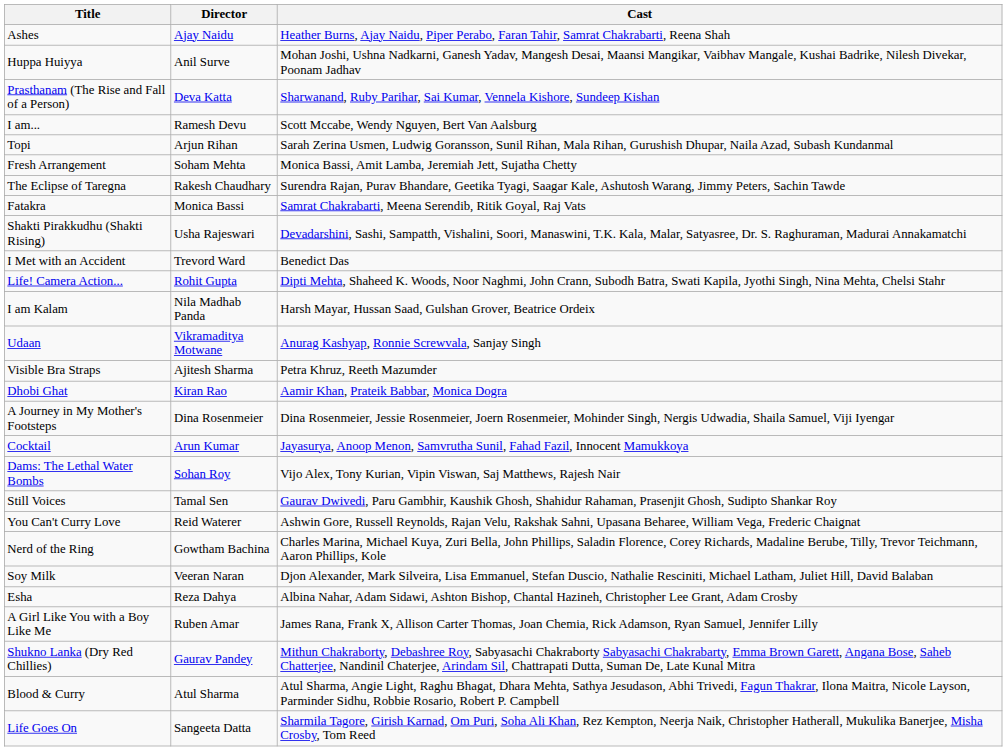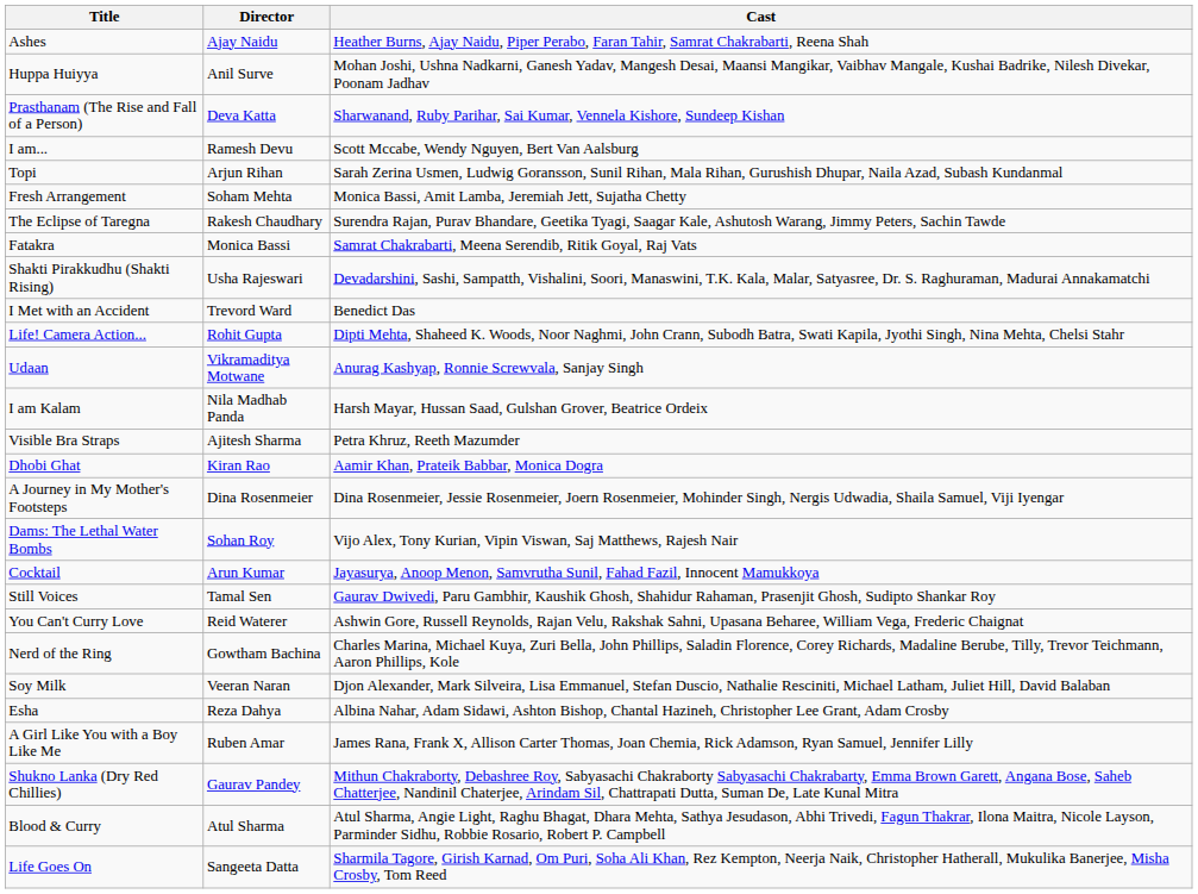 <table class="wikitable">
 <tr>
 <th><strong>Title</strong></th>
 <th><strong>Director</strong></th>
 <th><strong>Cast</strong></th>
 </tr>
 <tr>
 <td>Ashes</td>
 <td><a href='#'>Ajay Naidu</a></td>
 <td><a href='#'>Heather Burns</a>, <a href='#'>Ajay Naidu</a>, <a href='#'>Piper Perabo</a>, <a href='#'>Faran Tahir</a>, <a href='#'>Samrat Chakrabarti</a>, Reena Shah</td>
 </tr>
 <tr>
 <td>Huppa Huiyya</td>
 <td>Anil Surve</td>
 <td>Mohan Joshi, Ushna Nadkarni, Ganesh Yadav, Mangesh Desai, Maansi Mangikar, Vaibhav Mangale, Kushai Badrike, Nilesh Divekar, Poonam Jadhav</td>
 </tr>
 <tr>
 <td><a href='#'>Prasthanam</a> (The Rise and Fall of a Person)</td>
 <td><a href='#'>Deva Katta</a></td>
 <td><a href='#'>Sharwanand</a>, <a href='#'>Ruby Parihar</a>, <a href='#'>Sai Kumar</a>, <a href='#'>Vennela Kishore</a>, <a href='#'>Sundeep Kishan</a></td>
 </tr>
 <tr>
 <td>I am...</td>
 <td>Ramesh Devu</td>
 <td>Scott Mccabe, Wendy Nguyen, Bert Van Aalsburg</td>
 </tr>
 <tr>
 <td>Topi</td>
 <td>Arjun Rihan</td>
 <td>Sarah Zerina Usmen, Ludwig Goransson, Sunil Rihan, Mala Rihan, Gurushish Dhupar, Naila Azad, Subash Kundanmal</td>
 </tr>
 <tr>
 <td>Fresh Arrangement</td>
 <td>Soham Mehta</td>
 <td>Monica Bassi, Amit Lamba, Jeremiah Jett, Sujatha Chetty</td>
 </tr>
 <tr>
 <td>The Eclipse of Taregna</td>
 <td>Rakesh Chaudhary</td>
 <td>Surendra Rajan, Purav Bhandare, Geetika Tyagi, Saagar Kale, Ashutosh Warang, Jimmy Peters, Sachin Tawde</td>
 </tr>
 <tr>
 <td>Fatakra</td>
 <td>Monica Bassi</td>
 <td><a href='#'>Samrat Chakrabarti</a>, Meena Serendib, Ritik Goyal, Raj Vats</td>
 </tr>
 <tr>
 <td>Shakti Pirakkudhu (Shakti Rising)</td>
 <td>Usha Rajeswari</td>
 <td><a href='#'>Devadarshini</a>, Sashi, Sampatth, Vishalini, Soori, Manaswini, T.K. Kala, Malar, Satyasree, Dr. S. Raghuraman, Madurai Annakamatchi</td>
 </tr>
 <tr>
 <td>I Met with an Accident</td>
 <td>Trevord Ward</td>
 <td>Benedict Das</td>
 </tr>
 <tr>
 <td><a href='#'>Life! Camera Action...</a></td>
 <td><a href='#'>Rohit Gupta</a></td>
 <td><a href='#'>Dipti Mehta</a>, Shaheed K. Woods, Noor Naghmi, John Crann, Subodh Batra, Swati Kapila, Jyothi Singh, Nina Mehta, Chelsi Stahr</td>
 </tr>
 <tr>
+<td><a href='#'>Udaan</a></td>
+<td><a href='#'>Vikramaditya Motwane</a></td>
+<td><a href='#'>Anurag Kashyap</a>, <a href='#'>Ronnie Screwvala</a>, Sanjay Singh</td>
+</tr>
+<tr>
 <td>I am Kalam</td>
 <td>Nila Madhab Panda</td>
 <td>Harsh Mayar, Hussan Saad, Gulshan Grover, Beatrice Ordeix</td>
-</tr>
-<tr>
-<td><a href='#'>Udaan</a></td>
-<td><a href='#'>Vikramaditya Motwane</a></td>
-<td><a href='#'>Anurag Kashyap</a>, <a href='#'>Ronnie Screwvala</a>, Sanjay Singh</td>
 </tr>
 <tr>
 <td>Visible Bra Straps</td>
 <td>Ajitesh Sharma</td>
 <td>Petra Khruz, Reeth Mazumder</td>
 </tr>
 <tr>
 <td><a href='#'>Dhobi Ghat</a></td>
 <td><a href='#'>Kiran Rao</a></td>
 <td><a href='#'>Aamir Khan</a>, <a href='#'>Prateik Babbar</a>, <a href='#'>Monica Dogra</a></td>
 </tr>
 <tr>
 <td>A Journey in My Mother's Footsteps</td>
 <td>Dina Rosenmeier</td>
 <td>Dina Rosenmeier, Jessie Rosenmeier, Joern Rosenmeier, Mohinder Singh, Nergis Udwadia, Shaila Samuel, Viji Iyengar</td>
 </tr>
 <tr>
+<td><a href='#'>Dams: The Lethal Water Bombs</a></td>
+<td><a href='#'>Sohan Roy</a></td>
+<td>Vijo Alex, Tony Kurian, Vipin Viswan, Saj Matthews, Rajesh Nair</td>
+</tr>
+<tr>
 <td><a href='#'>Cocktail</a></td>
 <td><a href='#'>Arun Kumar</a></td>
 <td><a href='#'>Jayasurya</a>, <a href='#'>Anoop Menon</a>, <a href='#'>Samvrutha Sunil</a>, <a href='#'>Fahad Fazil</a>, Innocent <a href='#'>Mamukkoya</a></td>
-</tr>
-<tr>
-<td><a href='#'>Dams: The Lethal Water Bombs</a></td>
-<td><a href='#'>Sohan Roy</a></td>
-<td>Vijo Alex, Tony Kurian, Vipin Viswan, Saj Matthews, Rajesh Nair</td>
 </tr>
 <tr>
 <td>Still Voices</td>
 <td>Tamal Sen</td>
 <td><a href='#'>Gaurav Dwivedi</a>, Paru Gambhir, Kaushik Ghosh, Shahidur Rahaman, Prasenjit Ghosh, Sudipto Shankar Roy</td>
 </tr>
 <tr>
 <td>You Can't Curry Love</td>
 <td>Reid Waterer</td>
 <td>Ashwin Gore, Russell Reynolds, Rajan Velu, Rakshak Sahni, Upasana Beharee, William Vega, Frederic Chaignat</td>
 </tr>
 <tr>
 <td>Nerd of the Ring</td>
 <td>Gowtham Bachina</td>
 <td>Charles Marina, Michael Kuya, Zuri Bella, John Phillips, Saladin Florence, Corey Richards, Madaline Berube, Tilly, Trevor Teichmann, Aaron Phillips, Kole</td>
 </tr>
 <tr>
 <td>Soy Milk</td>
 <td>Veeran Naran</td>
 <td>Djon Alexander, Mark Silveira, Lisa Emmanuel, Stefan Duscio, Nathalie Resciniti, Michael Latham, Juliet Hill, David Balaban</td>
 </tr>
 <tr>
 <td>Esha</td>
 <td>Reza Dahya</td>
 <td>Albina Nahar, Adam Sidawi, Ashton Bishop, Chantal Hazineh, Christopher Lee Grant, Adam Crosby</td>
 </tr>
 <tr>
 <td>A Girl Like You with a Boy Like Me</td>
 <td>Ruben Amar</td>
 <td>James Rana, Frank X, Allison Carter Thomas, Joan Chemia, Rick Adamson, Ryan Samuel, Jennifer Lilly</td>
 </tr>
 <tr>
 <td><a href='#'>Shukno Lanka</a> (Dry Red Chillies)</td>
 <td><a href='#'>Gaurav Pandey</a></td>
 <td><a href='#'>Mithun Chakraborty</a>, <a href='#'>Debashree Roy</a>, Sabyasachi Chakraborty <a href='#'>Sabyasachi Chakrabarty</a>, <a href='#'>Emma Brown Garett</a>, <a href='#'>Angana Bose</a>, <a href='#'>Saheb Chatterjee</a>, Nandinil Chaterjee, <a href='#'>Arindam Sil</a>, Chattrapati Dutta, Suman De, Late Kunal Mitra</td>
 </tr>
 <tr>
 <td>Blood & Curry</td>
 <td>Atul Sharma</td>
 <td>Atul Sharma, Angie Light, Raghu Bhagat, Dhara Mehta, Sathya Jesudason, Abhi Trivedi, <a href='#'>Fagun Thakrar</a>, Ilona Maitra, Nicole Layson, Parminder Sidhu, Robbie Rosario, Robert P. Campbell</td>
 </tr>
 <tr>
 <td><a href='#'>Life Goes On</a></td>
 <td>Sangeeta Datta</td>
 <td><a href='#'>Sharmila Tagore</a>, <a href='#'>Girish Karnad</a>, <a href='#'>Om Puri</a>, <a href='#'>Soha Ali Khan</a>, Rez Kempton, Neerja Naik, Christopher Hatherall, Mukulika Banerjee, <a href='#'>Misha Crosby</a>, Tom Reed</td>
 </tr>
 </table>
